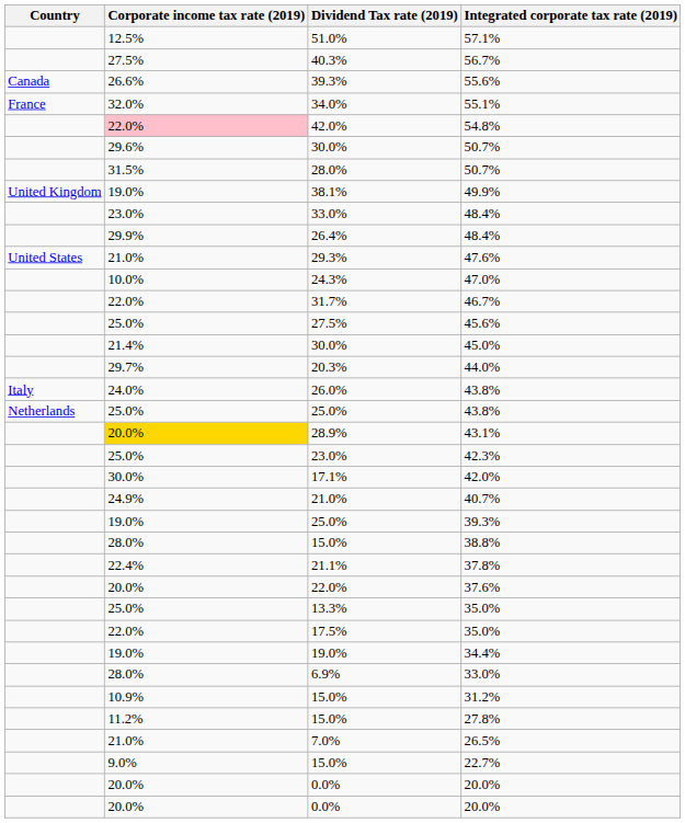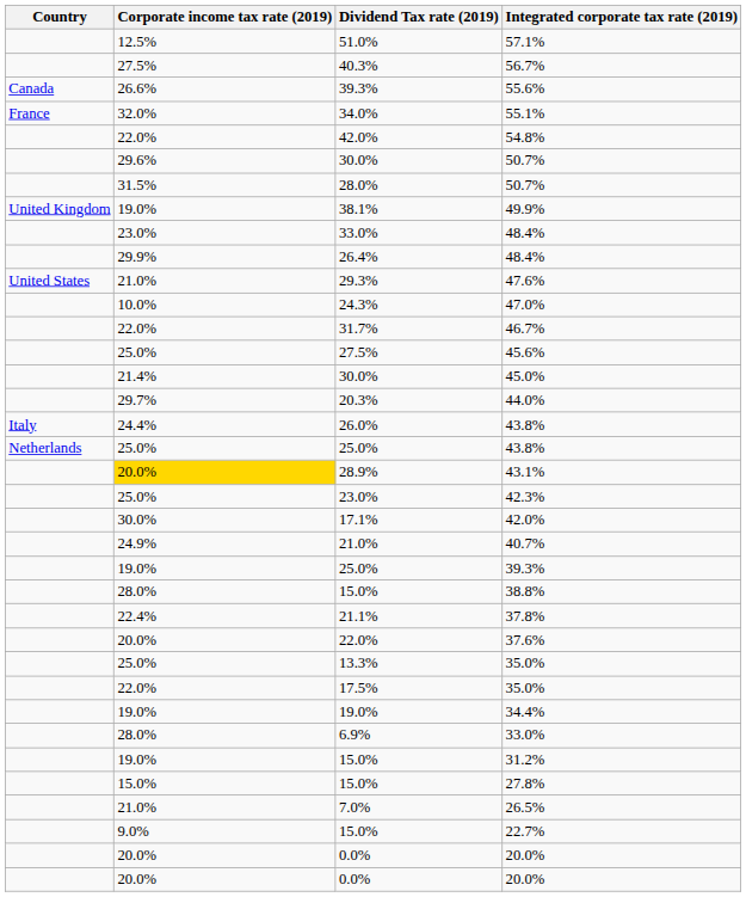 <table class="wikitable sortable">
 <tr>
 <th>Country</th>
 <th>Corporate income tax rate (2019)</th>
 <th>Dividend Tax rate (2019)</th>
 <th>Integrated corporate tax rate (2019)</th>
 </tr>
 <tr>
 <td></td>
 <td>12.5%</td>
 <td>51.0%</td>
 <td>57.1%</td>
 </tr>
 <tr>
 <td></td>
 <td>27.5%</td>
 <td>40.3%</td>
 <td>56.7%</td>
 </tr>
 <tr>
 <td> <a href='#'>Canada</a></td>
 <td>26.6%</td>
 <td>39.3%</td>
 <td>55.6%</td>
 </tr>
 <tr>
 <td> <a href='#'>France</a></td>
 <td>32.0%</td>
 <td>34.0%</td>
 <td>55.1%</td>
 </tr>
 <tr>
 <td></td>
-<td style="background: pink;">22.0%</td>
+<td>22.0%</td>
 <td>42.0%</td>
 <td>54.8%</td>
 </tr>
 <tr>
 <td></td>
 <td>29.6%</td>
 <td>30.0%</td>
 <td>50.7%</td>
 </tr>
 <tr>
 <td></td>
 <td>31.5%</td>
 <td>28.0%</td>
 <td>50.7%</td>
 </tr>
 <tr>
 <td> <a href='#'>United Kingdom</a></td>
 <td>19.0%</td>
 <td>38.1%</td>
 <td>49.9%</td>
 </tr>
 <tr>
 <td></td>
 <td>23.0%</td>
 <td>33.0%</td>
 <td>48.4%</td>
 </tr>
 <tr>
 <td></td>
 <td>29.9%</td>
 <td>26.4%</td>
 <td>48.4%</td>
 </tr>
 <tr>
 <td> <a href='#'>United States</a></td>
 <td>21.0%</td>
 <td>29.3%</td>
 <td>47.6%</td>
 </tr>
 <tr>
 <td></td>
 <td>10.0%</td>
 <td>24.3%</td>
 <td>47.0%</td>
 </tr>
 <tr>
 <td></td>
 <td>22.0%</td>
 <td>31.7%</td>
 <td>46.7%</td>
 </tr>
 <tr>
 <td></td>
 <td>25.0%</td>
 <td>27.5%</td>
 <td>45.6%</td>
 </tr>
 <tr>
 <td></td>
 <td>21.4%</td>
 <td>30.0%</td>
 <td>45.0%</td>
 </tr>
 <tr>
 <td></td>
 <td>29.7%</td>
 <td>20.3%</td>
 <td>44.0%</td>
 </tr>
 <tr>
 <td> <a href='#'>Italy</a></td>
-<td>24.0%</td>
+<td>24.4%</td>
 <td>26.0%</td>
 <td>43.8%</td>
 </tr>
 <tr>
 <td> <a href='#'>Netherlands</a></td>
 <td>25.0%</td>
 <td>25.0%</td>
 <td>43.8%</td>
 </tr>
 <tr>
 <td></td>
 <td style="background: gold;">20.0%</td>
 <td>28.9%</td>
 <td>43.1%</td>
 </tr>
 <tr>
 <td></td>
 <td>25.0%</td>
 <td>23.0%</td>
 <td>42.3%</td>
 </tr>
 <tr>
 <td></td>
 <td>30.0%</td>
 <td>17.1%</td>
 <td>42.0%</td>
 </tr>
 <tr>
 <td></td>
 <td>24.9%</td>
 <td>21.0%</td>
 <td>40.7%</td>
 </tr>
 <tr>
 <td></td>
 <td>19.0%</td>
 <td>25.0%</td>
 <td>39.3%</td>
 </tr>
 <tr>
 <td></td>
 <td>28.0%</td>
 <td>15.0%</td>
 <td>38.8%</td>
 </tr>
 <tr>
 <td></td>
 <td>22.4%</td>
 <td>21.1%</td>
 <td>37.8%</td>
 </tr>
 <tr>
 <td></td>
 <td>20.0%</td>
 <td>22.0%</td>
 <td>37.6%</td>
 </tr>
 <tr>
 <td></td>
 <td>25.0%</td>
 <td>13.3%</td>
 <td>35.0%</td>
 </tr>
 <tr>
 <td></td>
 <td>22.0%</td>
 <td>17.5%</td>
 <td>35.0%</td>
 </tr>
 <tr>
 <td></td>
 <td>19.0%</td>
 <td>19.0%</td>
 <td>34.4%</td>
 </tr>
 <tr>
 <td></td>
 <td>28.0%</td>
 <td>6.9%</td>
 <td>33.0%</td>
 </tr>
 <tr>
 <td></td>
-<td>10.9%</td>
+<td>19.0%</td>
 <td>15.0%</td>
 <td>31.2%</td>
 </tr>
 <tr>
 <td></td>
-<td>11.2%</td>
+<td>15.0%</td>
 <td>15.0%</td>
 <td>27.8%</td>
 </tr>
 <tr>
 <td></td>
 <td>21.0%</td>
 <td>7.0%</td>
 <td>26.5%</td>
 </tr>
 <tr>
 <td></td>
 <td>9.0%</td>
 <td>15.0%</td>
 <td>22.7%</td>
 </tr>
 <tr>
 <td></td>
 <td>20.0%</td>
 <td>0.0%</td>
 <td>20.0%</td>
 </tr>
 <tr>
 <td></td>
 <td>20.0%</td>
 <td>0.0%</td>
 <td>20.0%</td>
 </tr>
 </table>
